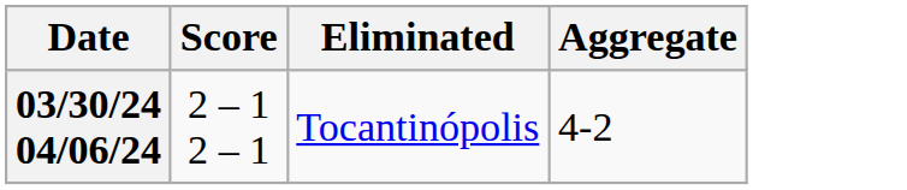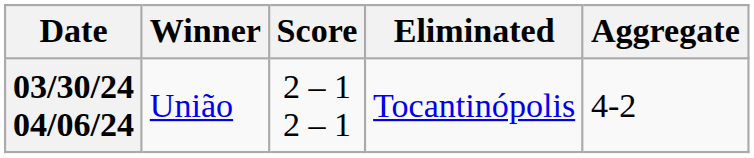 <table class="sortable plainrowheaders wikitable">
 <tr>
 <th scope="col">Date</th>
+<th scope="col">Winner</th>
 <th scope="col">Score</th>
 <th scope="col">Eliminated</th>
 <th scope="col">Aggregate</th>
 </tr>
 <tr>
 <th scope="row" style="text-align:center">03/30/24<br>04/06/24</th>
+<td><a href='#'>União</a></td>
 <td align="center">2 – 1<br>2 – 1</td>
 <td><a href='#'>Tocantinópolis</a></td>
 <td>4-2</td>
 </tr>
 </table>
